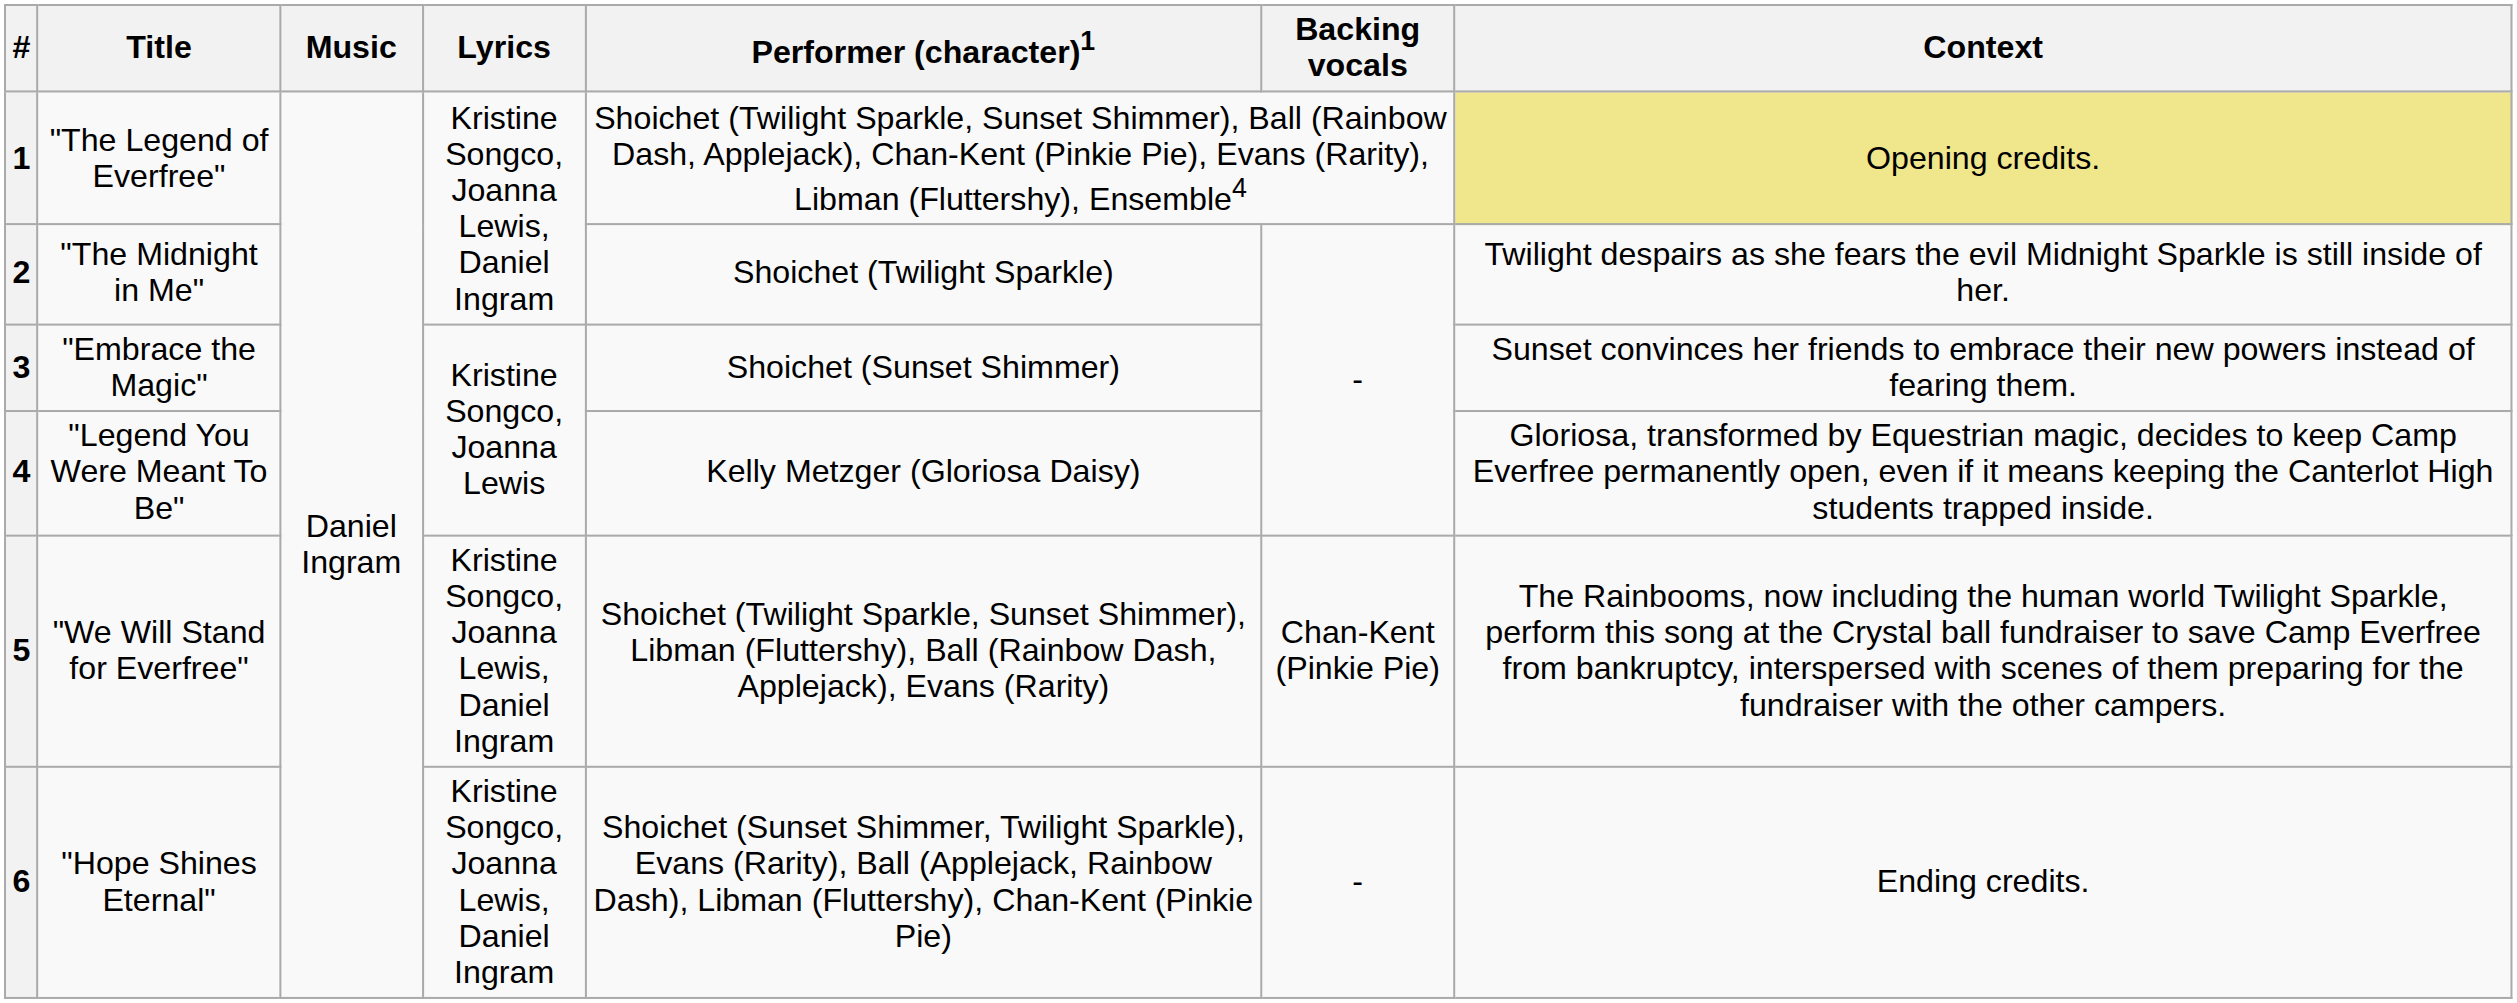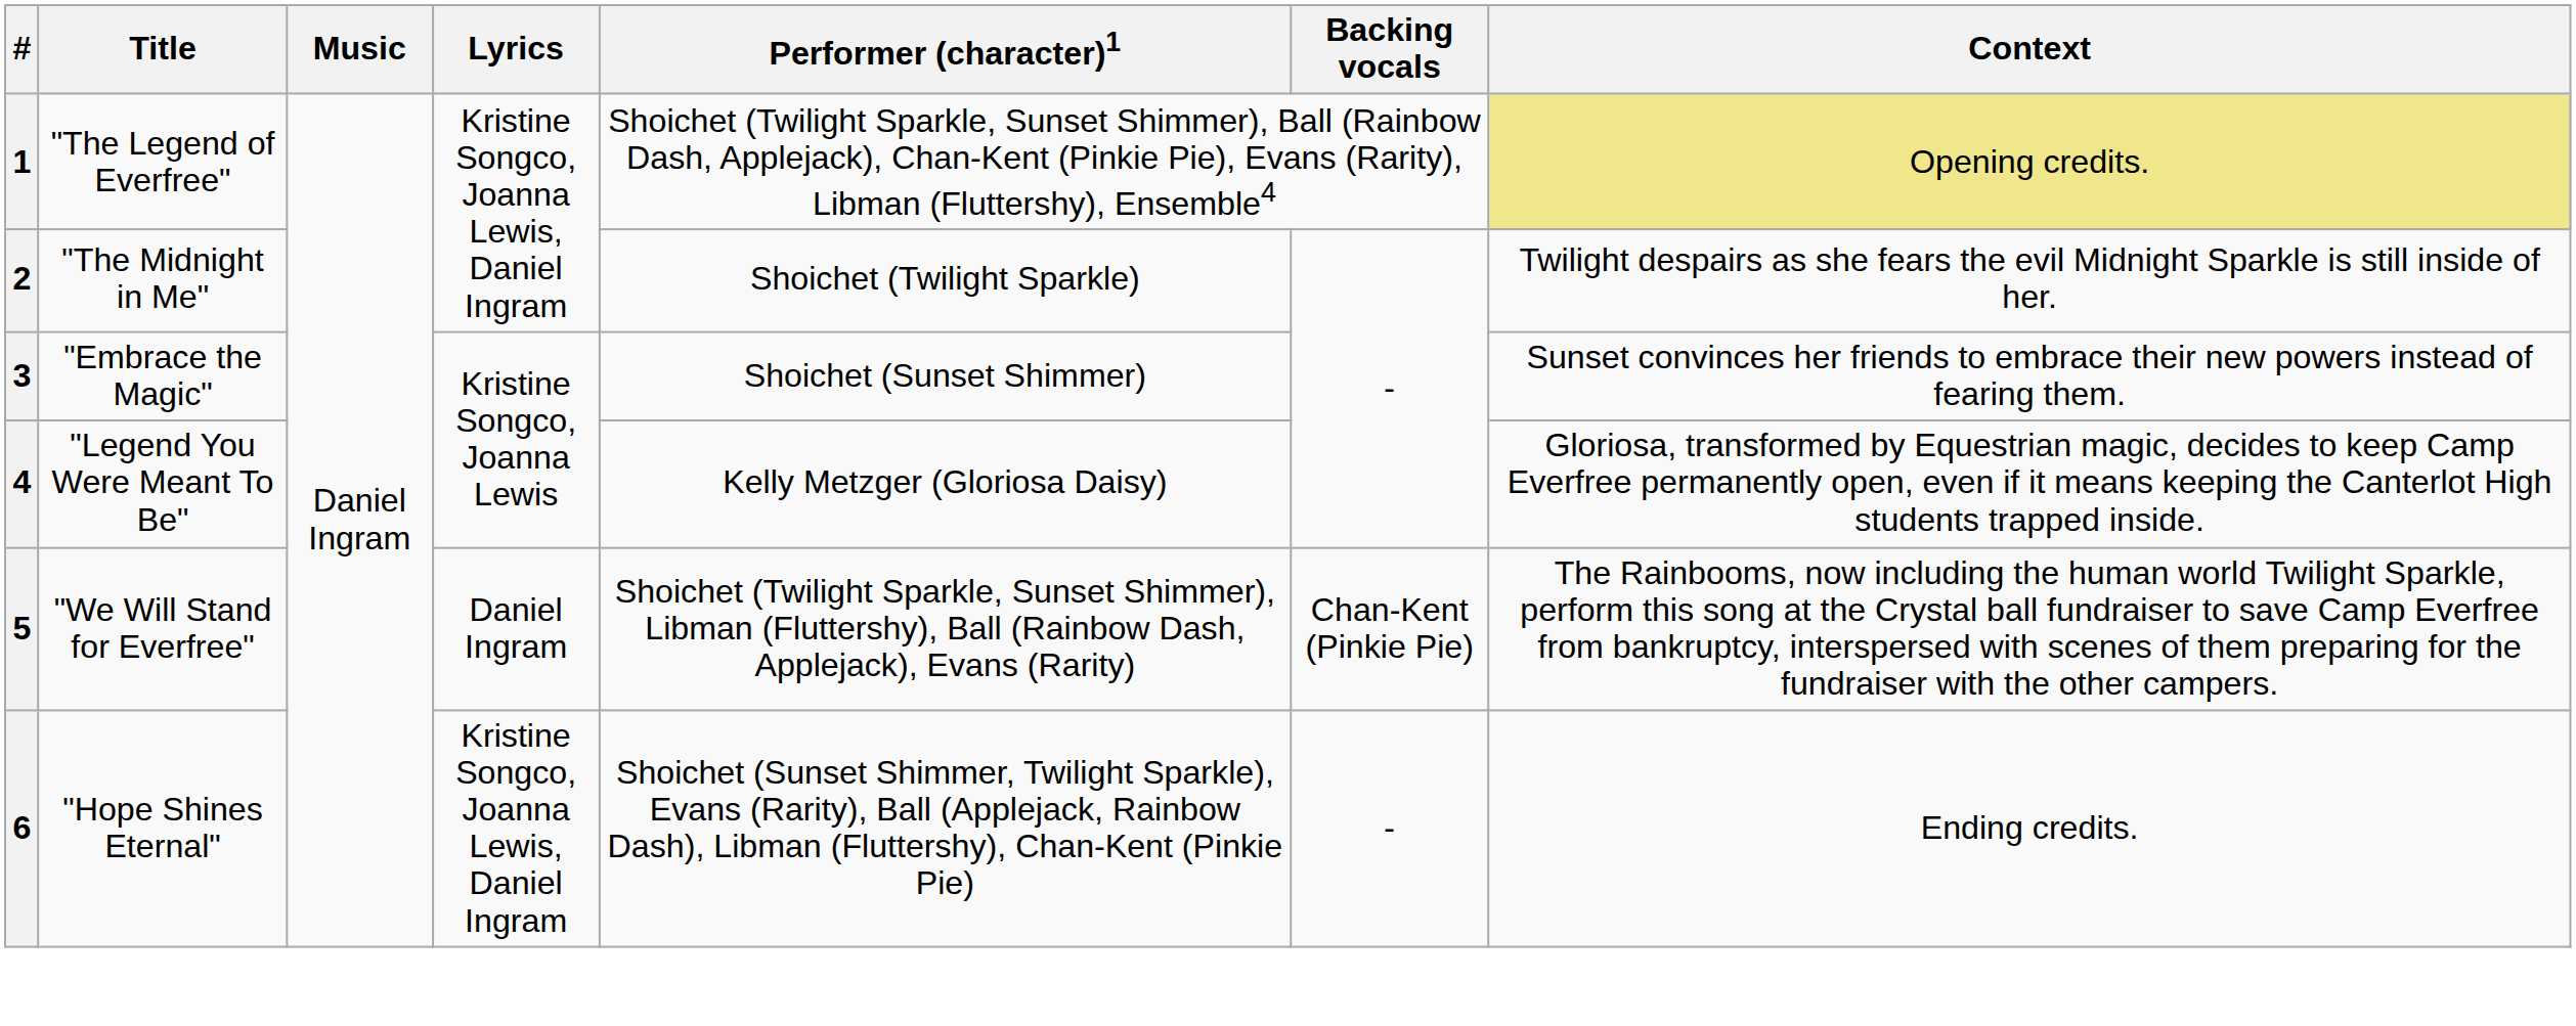 <table class="wikitable sortable" style="text-align: center">
 <tr>
 <th>#</th>
 <th><strong>Title</strong></th>
 <th>Music</th>
 <th>Lyrics</th>
 <th><strong>Performer (character)</strong><sup>1</sup></th>
 <th><strong>Backing vocals</strong></th>
 <th>Context</th>
 </tr>
 <tr>
 <th>1</th>
 <td>"The Legend of Everfree"</td>
 <td rowspan=6>Daniel Ingram</td>
 <td rowspan=2>Kristine Songco,<br>Joanna Lewis,<br>Daniel Ingram</td>
 <td colspan=2>Shoichet (Twilight Sparkle, Sunset Shimmer), Ball (Rainbow Dash, Applejack), Chan-Kent (Pinkie Pie), Evans (Rarity), Libman (Fluttershy), Ensemble<sup>4</sup></td>
 <td style="background: khaki;">Opening credits.</td>
 </tr>
 <tr>
 <th>2</th>
 <td>"The Midnight in Me"</td>
 <td>Shoichet (Twilight Sparkle)</td>
 <td rowspan=3>-</td>
 <td>Twilight despairs as she fears the evil Midnight Sparkle is still inside of her.</td>
 </tr>
 <tr>
 <th>3</th>
 <td>"Embrace the Magic"</td>
 <td rowspan=2>Kristine Songco,<br>Joanna Lewis</td>
 <td>Shoichet (Sunset Shimmer)</td>
 <td>Sunset convinces her friends to embrace their new powers instead of fearing them.</td>
 </tr>
 <tr>
 <th>4</th>
 <td>"Legend You Were Meant To Be"</td>
 <td>Kelly Metzger (Gloriosa Daisy)</td>
 <td>Gloriosa, transformed by Equestrian magic, decides to keep Camp Everfree permanently open, even if it means keeping the Canterlot High students trapped inside.</td>
 </tr>
 <tr>
 <th>5</th>
 <td>"We Will Stand for Everfree"</td>
-<td>Kristine Songco,<br>Joanna Lewis,<br>Daniel Ingram</td>
+<td>Daniel Ingram</td>
 <td>Shoichet (Twilight Sparkle, Sunset Shimmer), Libman (Fluttershy), Ball (Rainbow Dash, Applejack), Evans (Rarity)</td>
 <td>Chan-Kent (Pinkie Pie)</td>
 <td>The Rainbooms, now including the human world Twilight Sparkle, perform this song at the Crystal ball fundraiser to save Camp Everfree from bankruptcy, interspersed with scenes of them preparing for the fundraiser with the other campers.</td>
 </tr>
 <tr>
 <th>6</th>
 <td>"Hope Shines Eternal"</td>
 <td>Kristine Songco,<br>Joanna Lewis,<br>Daniel Ingram</td>
 <td>Shoichet (Sunset Shimmer, Twilight Sparkle), Evans (Rarity), Ball (Applejack, Rainbow Dash), Libman (Fluttershy), Chan-Kent (Pinkie Pie)</td>
 <td>-</td>
 <td>Ending credits.</td>
 </tr>
 </table>
